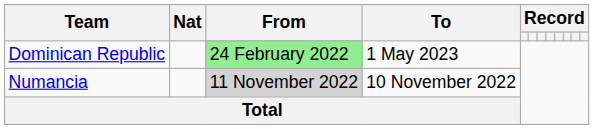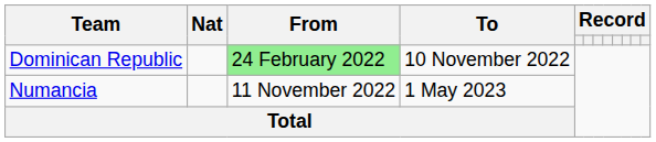 <table class="wikitable" style="text-align: center">
 <tr>
 <th rowspan="2">Team</th>
 <th rowspan="2">Nat</th>
 <th rowspan="2">From</th>
 <th rowspan="2">To</th>
 <th colspan="8">Record</th>
 </tr>
 <tr>
 <th></th>
 <th></th>
 <th></th>
 <th></th>
 <th></th>
 <th></th>
 <th></th>
 <th></th>
 </tr>
 <tr>
 <td align=left><a href='#'>Dominican Republic</a></td>
 <td></td>
 <td align=left style="background: lightgreen;">24 February 2022</td>
-<td align=left>1 May 2023<br></td>
+<td align=left>10 November 2022<br></td>
 </tr>
 <tr>
 <td align=left><a href='#'>Numancia</a></td>
 <td></td>
-<td align=left style="background: lightgrey;">11 November 2022</td>
-<td align=left>10 November 2022<br></td>
+<td align=left>11 November 2022</td>
+<td align=left>1 May 2023<br></td>
 </tr>
 <tr>
 <th colspan="4">Total<br></th>
 </tr>
 </table>
